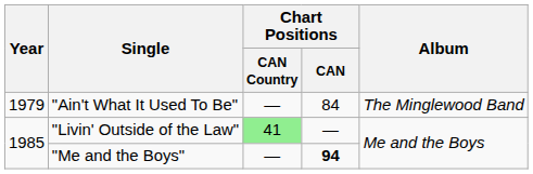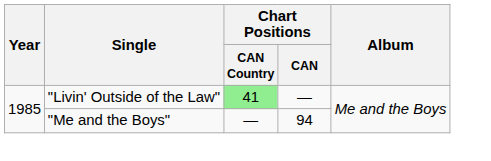 <table class="wikitable">
 <tr>
 <th rowspan="2">Year</th>
 <th rowspan="2">Single</th>
 <th colspan="2">Chart Positions</th>
 <th rowspan="2">Album</th>
 </tr>
 <tr>
 <th width="50"><small>CAN Country</small></th>
 <th width="50"><small>CAN</small></th>
 </tr>
 <tr>
-<td rowspan="1">1979</td>
-<td>"Ain't What It Used To Be"</td>
-<td align="center">—</td>
-<td align="center">84</td>
-<td rowspan="1"><em>The Minglewood Band</em></td>
-</tr>
-<tr>
 <td rowspan="2">1985</td>
 <td>"Livin' Outside of the Law"</td>
 <td align="center" style="background: lightgreen;">41</td>
 <td align="center">—</td>
 <td rowspan="2"><em>Me and the Boys</em></td>
 </tr>
 <tr>
 <td>"Me and the Boys"</td>
 <td align="center">—</td>
-<td align="center"><strong>94</strong></td>
+<td align="center">94</td>
 </tr>
 </table>
